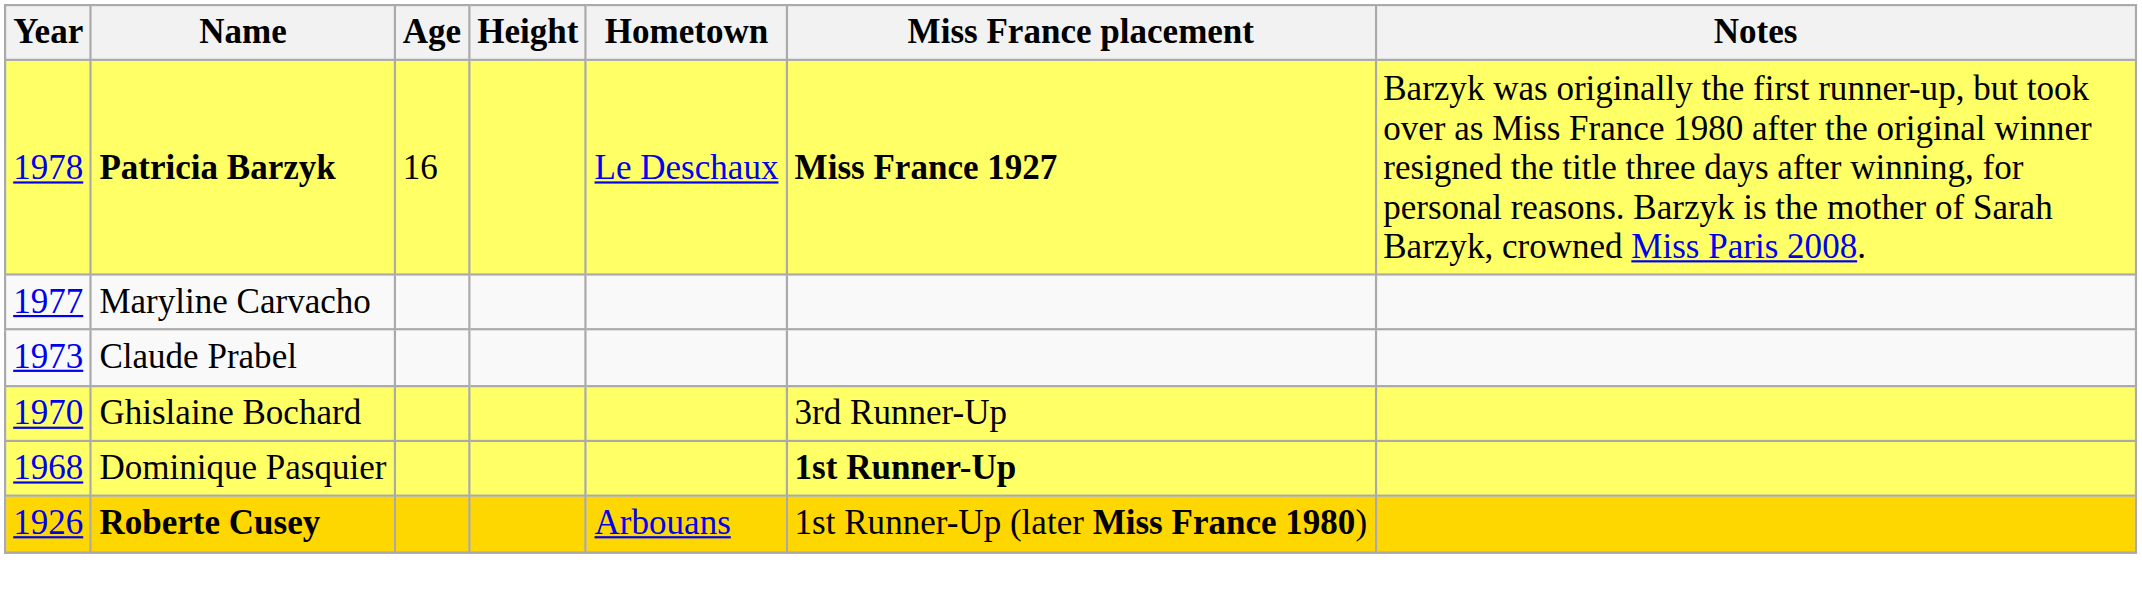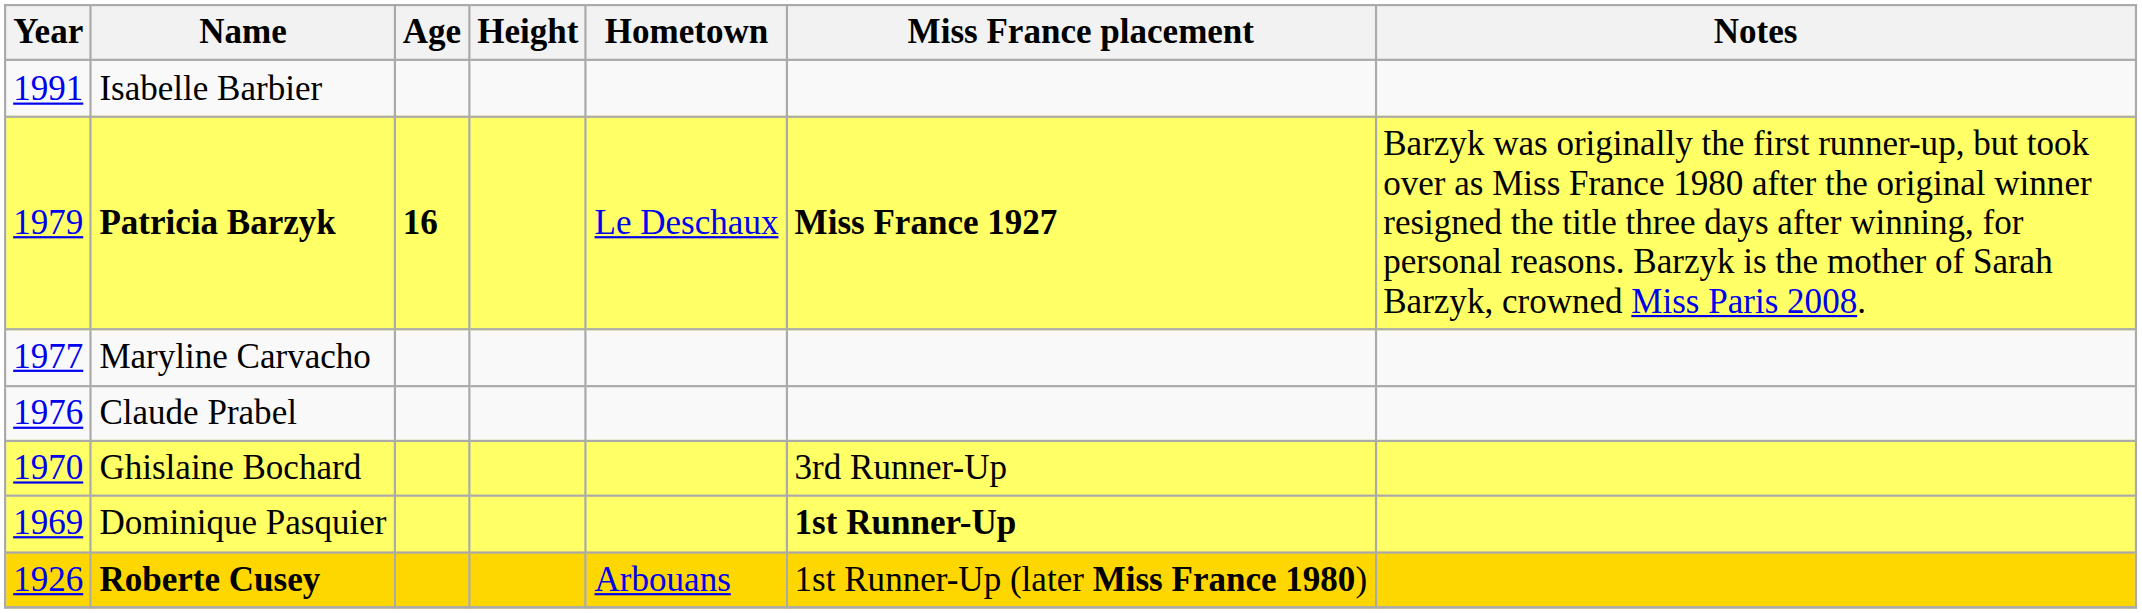 <table class="wikitable sortable">
 <tr>
 <th>Year</th>
 <th>Name</th>
 <th>Age</th>
 <th>Height</th>
 <th>Hometown</th>
 <th>Miss France placement</th>
 <th width=340>Notes</th>
 </tr>
+<tr>
+<td><a href='#'>1991</a></td>
+<td>Isabelle Barbier</td>
+<td></td>
+<td></td>
+<td></td>
+<td></td>
+<td></td>
+</tr>
 <tr bgcolor=#FFFF66>
-<td><a href='#'>1978</a></td>
+<td><a href='#'>1979</a></td>
 <td><strong>Patricia Barzyk</strong></td>
-<td>16</td>
+<td><strong>16</strong></td>
 <td></td>
 <td><a href='#'>Le Deschaux</a></td>
 <td><strong>Miss France 1927</strong></td>
 <td>Barzyk was originally the first runner-up, but took over as Miss France 1980 after the original winner resigned the title three days after winning, for personal reasons. Barzyk is the mother of Sarah Barzyk, crowned <a href='#'>Miss Paris 2008</a>.</td>
 </tr>
 <tr>
 <td><a href='#'>1977</a></td>
 <td>Maryline Carvacho</td>
 <td></td>
 <td></td>
 <td></td>
 <td></td>
 <td></td>
 </tr>
 <tr>
-<td><a href='#'>1973</a></td>
+<td><a href='#'>1976</a></td>
 <td>Claude Prabel</td>
 <td></td>
 <td></td>
 <td></td>
 <td></td>
 <td></td>
 </tr>
 <tr bgcolor=#FFFF66>
 <td><a href='#'>1970</a></td>
 <td>Ghislaine Bochard</td>
 <td></td>
 <td></td>
 <td></td>
 <td>3rd Runner-Up</td>
 <td></td>
 </tr>
 <tr bgcolor=#FFFF66>
-<td><a href='#'>1968</a></td>
+<td><a href='#'>1969</a></td>
 <td>Dominique Pasquier</td>
 <td></td>
 <td></td>
 <td></td>
 <td><strong>1st Runner-Up</strong></td>
 <td></td>
 </tr>
 <tr bgcolor=gold>
 <td><a href='#'>1926</a></td>
 <td><strong>Roberte Cusey</strong></td>
 <td></td>
 <td></td>
 <td><a href='#'>Arbouans</a></td>
 <td>1st Runner-Up (later <strong>Miss France 1980</strong>)</td>
 <td></td>
 </tr>
 <tr>
 </tr>
 </table>
